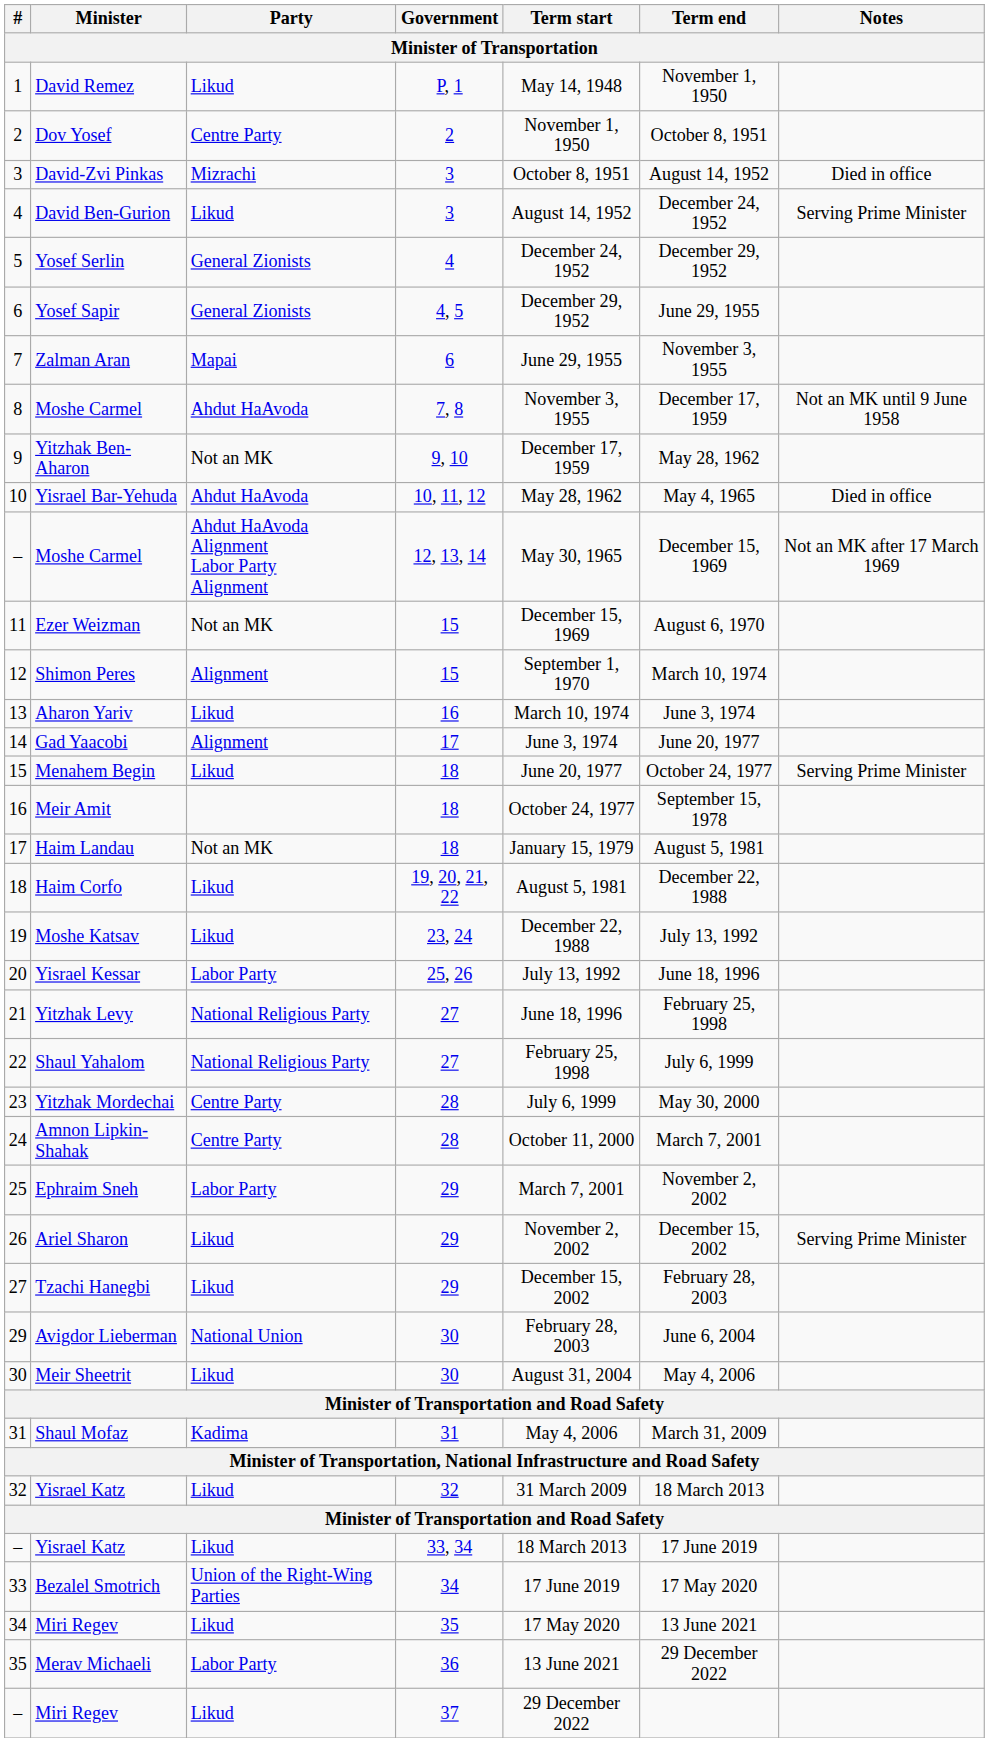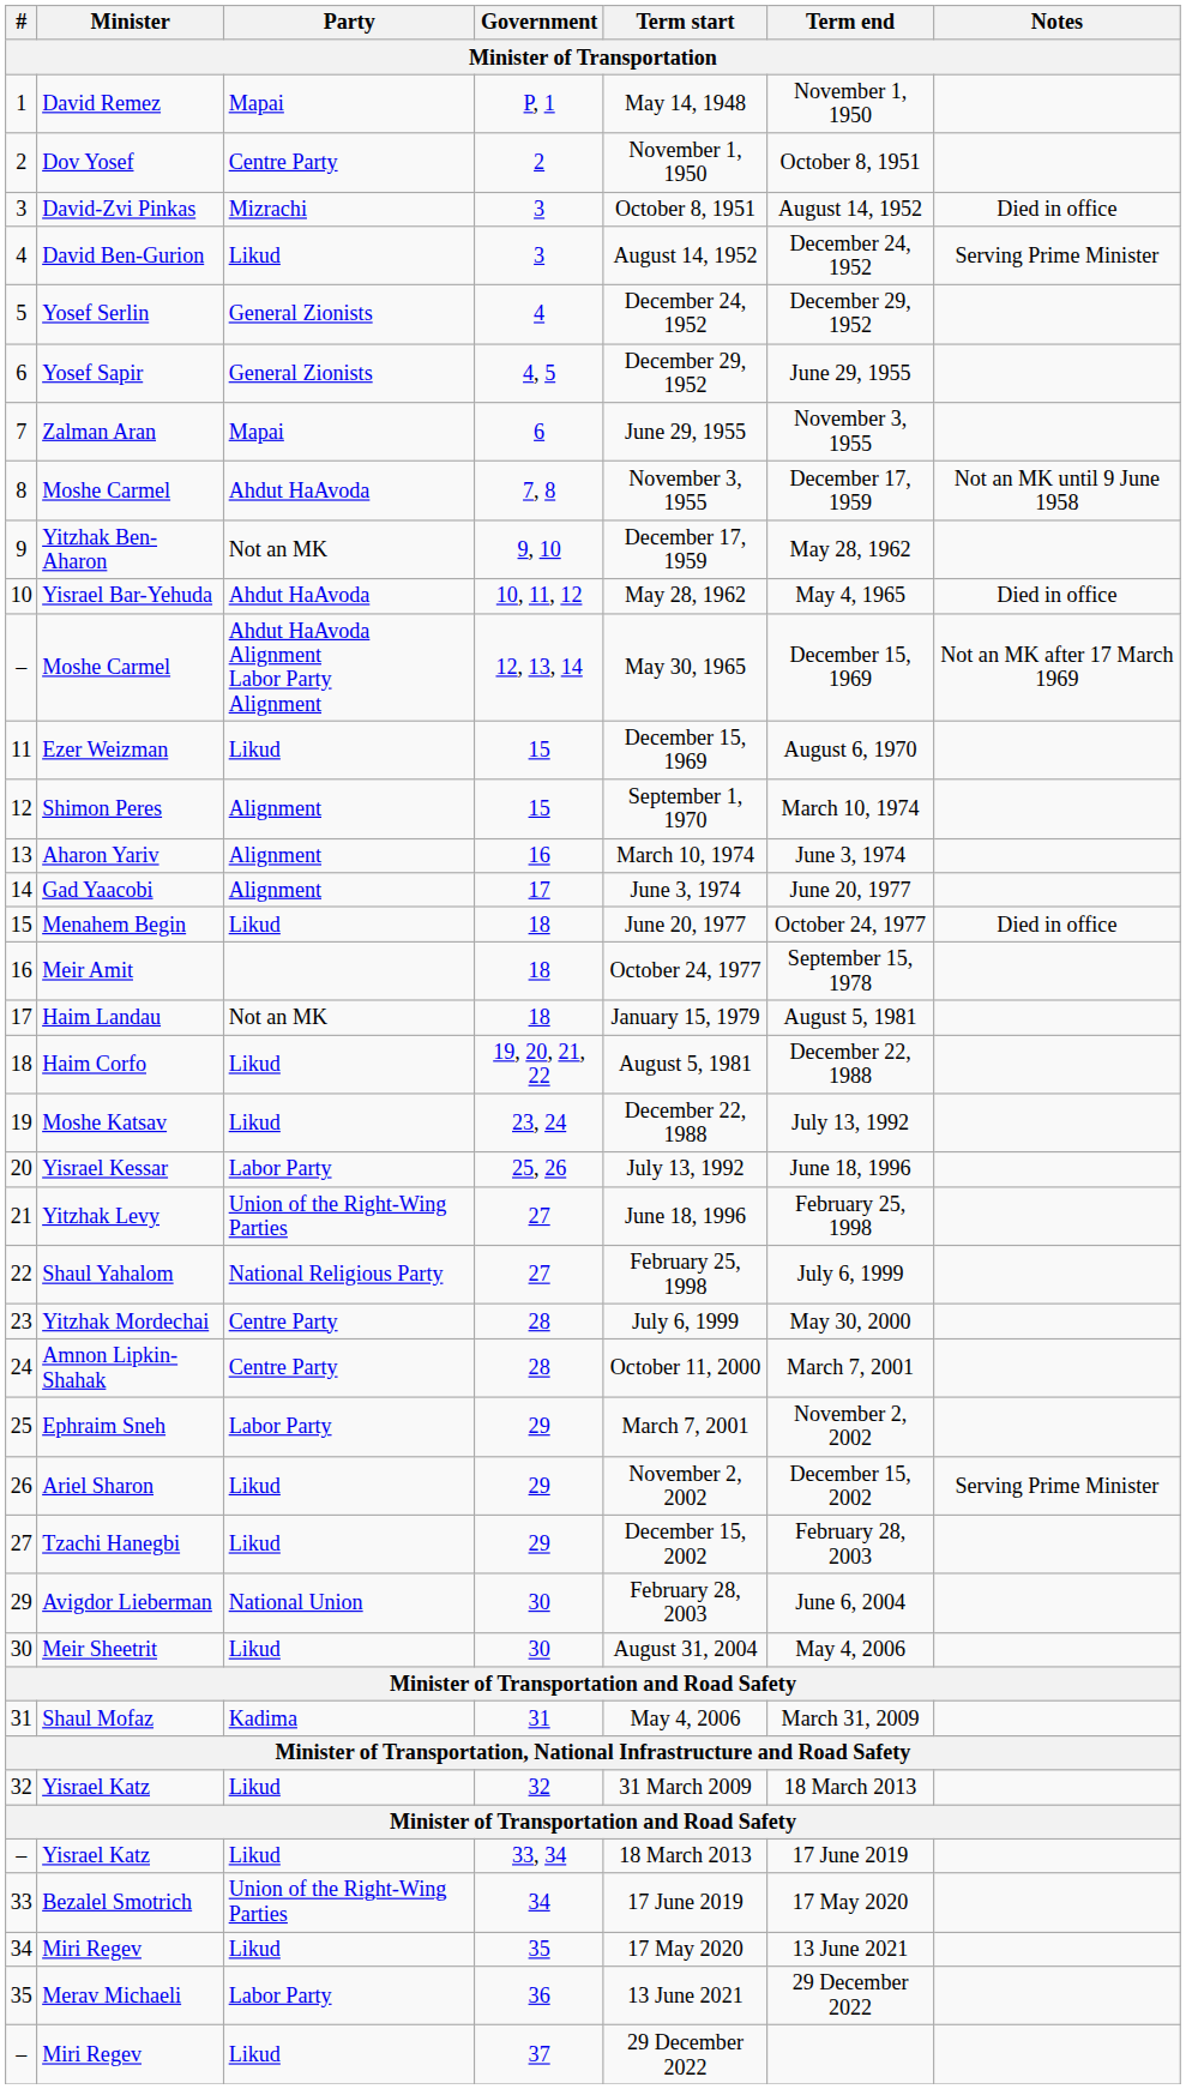 <table class=wikitable style=text-align:center>
 <tr>
 <th>#</th>
 <th>Minister</th>
 <th>Party</th>
 <th>Government</th>
 <th>Term start</th>
 <th>Term end</th>
 <th>Notes</th>
 </tr>
 <tr>
 <th colspan=7>Minister of Transportation</th>
 </tr>
 <tr>
 <td>1</td>
 <td align=left><a href='#'>David Remez</a></td>
-<td align=left><a href='#'>Likud</a></td>
+<td align=left><a href='#'>Mapai</a></td>
 <td><a href='#'>P</a>, <a href='#'>1</a></td>
 <td>May 14, 1948</td>
 <td>November 1, 1950</td>
 <td></td>
 </tr>
 <tr>
 <td>2</td>
 <td align=left><a href='#'>Dov Yosef</a></td>
 <td align=left><a href='#'>Centre Party</a></td>
 <td><a href='#'>2</a></td>
 <td>November 1, 1950</td>
 <td>October 8, 1951</td>
 <td></td>
 </tr>
 <tr>
 <td>3</td>
 <td align=left><a href='#'>David-Zvi Pinkas</a></td>
 <td align=left><a href='#'>Mizrachi</a></td>
 <td><a href='#'>3</a></td>
 <td>October 8, 1951</td>
 <td>August 14, 1952</td>
 <td>Died in office</td>
 </tr>
 <tr>
 <td>4</td>
 <td align=left><a href='#'>David Ben-Gurion</a></td>
 <td align=left><a href='#'>Likud</a></td>
 <td><a href='#'>3</a></td>
 <td>August 14, 1952</td>
 <td>December 24, 1952</td>
 <td>Serving Prime Minister</td>
 </tr>
 <tr>
 <td>5</td>
 <td align=left><a href='#'>Yosef Serlin</a></td>
 <td align=left><a href='#'>General Zionists</a></td>
 <td><a href='#'>4</a></td>
 <td>December 24, 1952</td>
 <td>December 29, 1952</td>
 <td></td>
 </tr>
 <tr>
 <td>6</td>
 <td align=left><a href='#'>Yosef Sapir</a></td>
 <td align=left><a href='#'>General Zionists</a></td>
 <td><a href='#'>4</a>, <a href='#'>5</a></td>
 <td>December 29, 1952</td>
 <td>June 29, 1955</td>
 <td></td>
 </tr>
 <tr>
 <td>7</td>
 <td align=left><a href='#'>Zalman Aran</a></td>
 <td align=left><a href='#'>Mapai</a></td>
 <td><a href='#'>6</a></td>
 <td>June 29, 1955</td>
 <td>November 3, 1955</td>
 <td></td>
 </tr>
 <tr>
 <td>8</td>
 <td align=left><a href='#'>Moshe Carmel</a></td>
 <td align=left><a href='#'>Ahdut HaAvoda</a></td>
 <td><a href='#'>7</a>, <a href='#'>8</a></td>
 <td>November 3, 1955</td>
 <td>December 17, 1959</td>
 <td>Not an MK until 9 June 1958</td>
 </tr>
 <tr>
 <td>9</td>
 <td align=left><a href='#'>Yitzhak Ben-Aharon</a></td>
 <td align=left>Not an MK</td>
 <td><a href='#'>9</a>, <a href='#'>10</a></td>
 <td>December 17, 1959</td>
 <td>May 28, 1962</td>
 <td></td>
 </tr>
 <tr>
 <td>10</td>
 <td align=left><a href='#'>Yisrael Bar-Yehuda</a></td>
 <td align=left><a href='#'>Ahdut HaAvoda</a></td>
 <td><a href='#'>10</a>, <a href='#'>11</a>, <a href='#'>12</a></td>
 <td>May 28, 1962</td>
 <td>May 4, 1965</td>
 <td>Died in office</td>
 </tr>
 <tr>
 <td>–</td>
 <td align=left><a href='#'>Moshe Carmel</a></td>
 <td align=left><a href='#'>Ahdut HaAvoda</a><br><a href='#'>Alignment</a><br><a href='#'>Labor Party</a><br><a href='#'>Alignment</a></td>
 <td><a href='#'>12</a>, <a href='#'>13</a>, <a href='#'>14</a></td>
 <td>May 30, 1965</td>
 <td>December 15, 1969</td>
 <td>Not an MK after 17 March 1969</td>
 </tr>
 <tr>
 <td>11</td>
 <td align=left><a href='#'>Ezer Weizman</a></td>
-<td align=left>Not an MK</td>
+<td align=left><a href='#'>Likud</a></td>
 <td><a href='#'>15</a></td>
 <td>December 15, 1969</td>
 <td>August 6, 1970</td>
 <td></td>
 </tr>
 <tr>
 <td>12</td>
 <td align=left><a href='#'>Shimon Peres</a></td>
 <td align=left><a href='#'>Alignment</a></td>
 <td><a href='#'>15</a></td>
 <td>September 1, 1970</td>
 <td>March 10, 1974</td>
 <td></td>
 </tr>
 <tr>
 <td>13</td>
 <td align=left><a href='#'>Aharon Yariv</a></td>
-<td align=left><a href='#'>Likud</a></td>
+<td align=left><a href='#'>Alignment</a></td>
 <td><a href='#'>16</a></td>
 <td>March 10, 1974</td>
 <td>June 3, 1974</td>
 <td></td>
 </tr>
 <tr>
 <td>14</td>
 <td align=left><a href='#'>Gad Yaacobi</a></td>
 <td align=left><a href='#'>Alignment</a></td>
 <td><a href='#'>17</a></td>
 <td>June 3, 1974</td>
 <td>June 20, 1977</td>
 <td></td>
 </tr>
 <tr>
 <td>15</td>
 <td align=left><a href='#'>Menahem Begin</a></td>
 <td align=left><a href='#'>Likud</a></td>
 <td><a href='#'>18</a></td>
 <td>June 20, 1977</td>
 <td>October 24, 1977</td>
-<td>Serving Prime Minister</td>
+<td>Died in office</td>
 </tr>
 <tr>
 <td>16</td>
 <td align=left><a href='#'>Meir Amit</a></td>
 <td align=left></td>
 <td><a href='#'>18</a></td>
 <td>October 24, 1977</td>
 <td>September 15, 1978</td>
 <td></td>
 </tr>
 <tr>
 <td>17</td>
 <td align=left><a href='#'>Haim Landau</a></td>
 <td align=left>Not an MK</td>
 <td><a href='#'>18</a></td>
 <td>January 15, 1979</td>
 <td>August 5, 1981</td>
 <td></td>
 </tr>
 <tr>
 <td>18</td>
 <td align=left><a href='#'>Haim Corfo</a></td>
 <td align=left><a href='#'>Likud</a></td>
 <td><a href='#'>19</a>, <a href='#'>20</a>, <a href='#'>21</a>, <a href='#'>22</a></td>
 <td>August 5, 1981</td>
 <td>December 22, 1988</td>
 <td></td>
 </tr>
 <tr>
 <td>19</td>
 <td align=left><a href='#'>Moshe Katsav</a></td>
 <td align=left><a href='#'>Likud</a></td>
 <td><a href='#'>23</a>, <a href='#'>24</a></td>
 <td>December 22, 1988</td>
 <td>July 13, 1992</td>
 <td></td>
 </tr>
 <tr>
 <td>20</td>
 <td align=left><a href='#'>Yisrael Kessar</a></td>
 <td align=left><a href='#'>Labor Party</a></td>
 <td><a href='#'>25</a>, <a href='#'>26</a></td>
 <td>July 13, 1992</td>
 <td>June 18, 1996</td>
 <td></td>
 </tr>
 <tr>
 <td>21</td>
 <td align=left><a href='#'>Yitzhak Levy</a></td>
-<td align=left><a href='#'>National Religious Party</a></td>
+<td align="left"><a href='#'>Union of the Right-Wing Parties</a></td>
 <td><a href='#'>27</a></td>
 <td>June 18, 1996</td>
 <td>February 25, 1998</td>
 <td></td>
 </tr>
 <tr>
 <td>22</td>
 <td align=left><a href='#'>Shaul Yahalom</a></td>
 <td align=left><a href='#'>National Religious Party</a></td>
 <td><a href='#'>27</a></td>
 <td>February 25, 1998</td>
 <td>July 6, 1999</td>
 <td></td>
 </tr>
 <tr>
 <td>23</td>
 <td align=left><a href='#'>Yitzhak Mordechai</a></td>
 <td align=left><a href='#'>Centre Party</a></td>
 <td><a href='#'>28</a></td>
 <td>July 6, 1999</td>
 <td>May 30, 2000</td>
 <td></td>
 </tr>
 <tr>
 <td>24</td>
 <td align=left><a href='#'>Amnon Lipkin-Shahak</a></td>
 <td align=left><a href='#'>Centre Party</a></td>
 <td><a href='#'>28</a></td>
 <td>October 11, 2000</td>
 <td>March 7, 2001</td>
 <td></td>
 </tr>
 <tr>
 <td>25</td>
 <td align=left><a href='#'>Ephraim Sneh</a></td>
 <td align=left><a href='#'>Labor Party</a></td>
 <td><a href='#'>29</a></td>
 <td>March 7, 2001</td>
 <td>November 2, 2002</td>
 <td></td>
 </tr>
 <tr>
 <td>26</td>
 <td align=left><a href='#'>Ariel Sharon</a></td>
 <td align=left><a href='#'>Likud</a></td>
 <td><a href='#'>29</a></td>
 <td>November 2, 2002</td>
 <td>December 15, 2002</td>
 <td>Serving Prime Minister</td>
 </tr>
 <tr>
 <td>27</td>
 <td align=left><a href='#'>Tzachi Hanegbi</a></td>
 <td align=left><a href='#'>Likud</a></td>
 <td><a href='#'>29</a></td>
 <td>December 15, 2002</td>
 <td>February 28, 2003</td>
 <td></td>
 </tr>
 <tr>
 <td>29</td>
 <td align=left><a href='#'>Avigdor Lieberman</a></td>
 <td align=left><a href='#'>National Union</a></td>
 <td><a href='#'>30</a></td>
 <td>February 28, 2003</td>
 <td>June 6, 2004</td>
 <td></td>
 </tr>
 <tr>
 <td>30</td>
 <td align=left><a href='#'>Meir Sheetrit</a></td>
 <td align=left><a href='#'>Likud</a></td>
 <td><a href='#'>30</a></td>
 <td>August 31, 2004</td>
 <td>May 4, 2006</td>
 <td></td>
 </tr>
 <tr>
 <th colspan=7>Minister of Transportation and Road Safety</th>
 </tr>
 <tr>
 <td>31</td>
 <td align=left><a href='#'>Shaul Mofaz</a></td>
 <td align=left><a href='#'>Kadima</a></td>
 <td><a href='#'>31</a></td>
 <td>May 4, 2006</td>
 <td>March 31, 2009</td>
 <td></td>
 </tr>
 <tr>
 <th colspan=7>Minister of Transportation, National Infrastructure and Road Safety</th>
 </tr>
 <tr>
 <td>32</td>
 <td align=left><a href='#'>Yisrael Katz</a></td>
 <td align=left><a href='#'>Likud</a></td>
 <td><a href='#'>32</a></td>
 <td>31 March 2009</td>
 <td>18 March 2013</td>
 <td></td>
 </tr>
 <tr>
 <th colspan=7>Minister of Transportation and Road Safety</th>
 </tr>
 <tr>
 <td>–</td>
 <td align=left><a href='#'>Yisrael Katz</a></td>
 <td align=left><a href='#'>Likud</a></td>
 <td><a href='#'>33</a>, <a href='#'>34</a></td>
 <td>18 March 2013</td>
 <td>17 June 2019</td>
 <td></td>
 </tr>
 <tr>
 <td>33</td>
 <td align=left><a href='#'>Bezalel Smotrich</a></td>
 <td align="left"><a href='#'>Union of the Right-Wing Parties</a></td>
 <td><a href='#'>34</a></td>
 <td>17 June 2019</td>
 <td>17 May 2020</td>
 <td></td>
 </tr>
 <tr>
 <td>34</td>
 <td align=left><a href='#'>Miri Regev</a></td>
 <td align=left><a href='#'>Likud</a></td>
 <td><a href='#'>35</a></td>
 <td>17 May 2020</td>
 <td>13 June 2021</td>
 <td></td>
 </tr>
 <tr>
 <td>35</td>
 <td align=left><a href='#'>Merav Michaeli</a></td>
 <td align=left><a href='#'>Labor Party</a></td>
 <td><a href='#'>36</a></td>
 <td>13 June 2021</td>
 <td>29 December 2022</td>
 <td></td>
 </tr>
 <tr>
 <td>–</td>
 <td align="left"><a href='#'>Miri Regev</a></td>
 <td align="left"><a href='#'>Likud</a></td>
 <td><a href='#'>37</a></td>
 <td>29 December 2022</td>
 <td></td>
 <td></td>
 </tr>
 </table>
